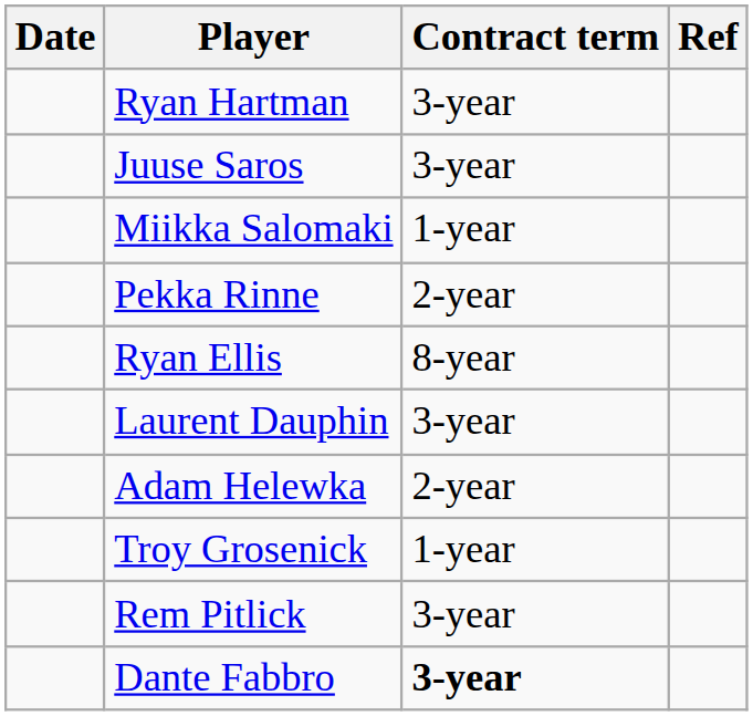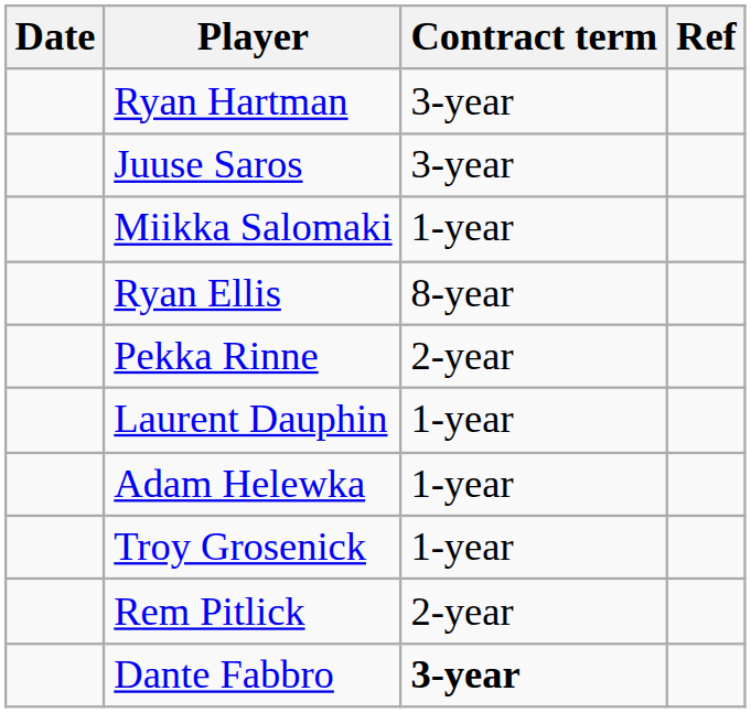 <table class="wikitable">
 <tr>
 <th>Date</th>
 <th>Player</th>
 <th>Contract term</th>
 <th>Ref</th>
 </tr>
 <tr>
 <td></td>
 <td><a href='#'>Ryan Hartman</a></td>
 <td>3-year</td>
 <td></td>
 </tr>
 <tr>
 <td></td>
 <td><a href='#'>Juuse Saros</a></td>
 <td>3-year</td>
 <td></td>
 </tr>
 <tr>
 <td></td>
 <td><a href='#'>Miikka Salomaki</a></td>
 <td>1-year</td>
 <td></td>
 </tr>
 <tr>
 <td></td>
+<td><a href='#'>Ryan Ellis</a></td>
+<td>8-year</td>
+<td></td>
+</tr>
+<tr>
+<td></td>
 <td><a href='#'>Pekka Rinne</a></td>
 <td>2-year</td>
 <td></td>
 </tr>
 <tr>
 <td></td>
-<td><a href='#'>Ryan Ellis</a></td>
-<td>8-year</td>
-<td></td>
-</tr>
-<tr>
-<td></td>
 <td><a href='#'>Laurent Dauphin</a></td>
-<td>3-year</td>
+<td>1-year</td>
 <td></td>
 </tr>
 <tr>
 <td></td>
 <td><a href='#'>Adam Helewka</a></td>
-<td>2-year</td>
+<td>1-year</td>
 <td></td>
 </tr>
 <tr>
 <td></td>
 <td><a href='#'>Troy Grosenick</a></td>
 <td>1-year</td>
 <td></td>
 </tr>
 <tr>
 <td></td>
 <td><a href='#'>Rem Pitlick</a></td>
-<td>3-year</td>
+<td>2-year</td>
 <td></td>
 </tr>
 <tr>
 <td></td>
 <td><a href='#'>Dante Fabbro</a></td>
 <td><strong>3-year</strong></td>
 <td></td>
 </tr>
 </table>
